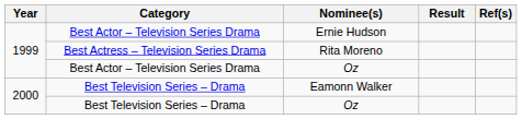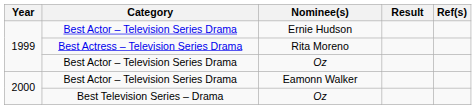 <table class="wikitable" style="text-align:center;">
 <tr>
 <th width="50">Year</th>
 <th width="320">Category</th>
 <th width="180">Nominee(s)</th>
 <th width="70">Result</th>
 <th width="50">Ref(s)</th>
 </tr>
 <tr>
 <td rowspan="3">1999</td>
 <td><a href='#'>Best Actor – Television Series Drama</a></td>
 <td>Ernie Hudson</td>
 <td></td>
 <td></td>
 </tr>
 <tr>
 <td><a href='#'>Best Actress – Television Series Drama</a></td>
 <td>Rita Moreno</td>
 <td></td>
 <td></td>
 </tr>
 <tr>
 <td>Best Actor – Television Series Drama</td>
 <td><em>Oz</em></td>
 <td></td>
 <td></td>
 </tr>
 <tr>
 <td rowspan="2">2000</td>
-<td><a href='#'>Best Television Series – Drama</a></td>
+<td>Best Actor – Television Series Drama</td>
 <td>Eamonn Walker</td>
 <td></td>
 <td></td>
 </tr>
 <tr>
 <td>Best Television Series – Drama</td>
 <td><em>Oz</em></td>
 <td></td>
 <td></td>
 </tr>
 </table>
